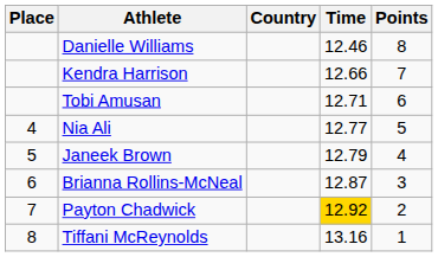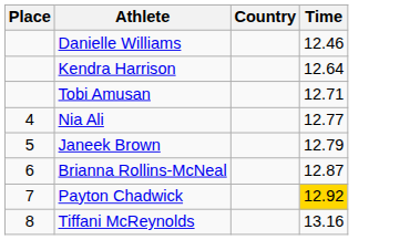 <table class="wikitable">
 <tr>
 <th>Place</th>
 <th>Athlete</th>
 <th>Country</th>
 <th>Time</th>
-<th>Points</th>
 </tr>
 <tr>
 <td align=center></td>
 <td><a href='#'>Danielle Williams</a></td>
 <td></td>
 <td>12.46</td>
-<td align=center>8</td>
 </tr>
 <tr>
 <td align=center></td>
 <td><a href='#'>Kendra Harrison</a></td>
 <td></td>
-<td>12.66</td>
-<td align=center>7</td>
+<td>12.64</td>
 </tr>
 <tr>
 <td align=center></td>
 <td><a href='#'>Tobi Amusan</a></td>
 <td></td>
 <td>12.71</td>
-<td align=center>6</td>
 </tr>
 <tr>
 <td align=center>4</td>
 <td><a href='#'>Nia Ali</a></td>
 <td></td>
 <td>12.77</td>
-<td align=center>5</td>
 </tr>
 <tr>
 <td align=center>5</td>
 <td><a href='#'>Janeek Brown</a></td>
 <td></td>
 <td>12.79</td>
-<td align=center>4</td>
 </tr>
 <tr>
 <td align=center>6</td>
 <td><a href='#'>Brianna Rollins-McNeal</a></td>
 <td></td>
 <td>12.87</td>
-<td align=center>3</td>
 </tr>
 <tr>
 <td align=center>7</td>
 <td><a href='#'>Payton Chadwick</a></td>
 <td></td>
 <td style="background: gold;">12.92</td>
-<td align=center>2</td>
 </tr>
 <tr>
 <td align=center>8</td>
 <td><a href='#'>Tiffani McReynolds</a></td>
 <td></td>
 <td>13.16</td>
-<td align=center>1</td>
 </tr>
 </table>
